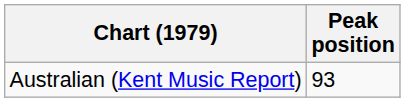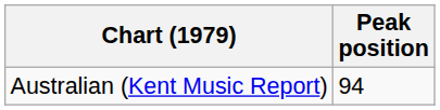 <table class="wikitable sortable plainrowheaders">
 <tr>
 <th scope="col">Chart (1979)</th>
 <th scope="col">Peak<br>position</th>
 </tr>
 <tr>
 <td>Australian (<a href='#'>Kent Music Report</a>)</td>
-<td>93</td>
+<td>94</td>
 </tr>
 </table>
